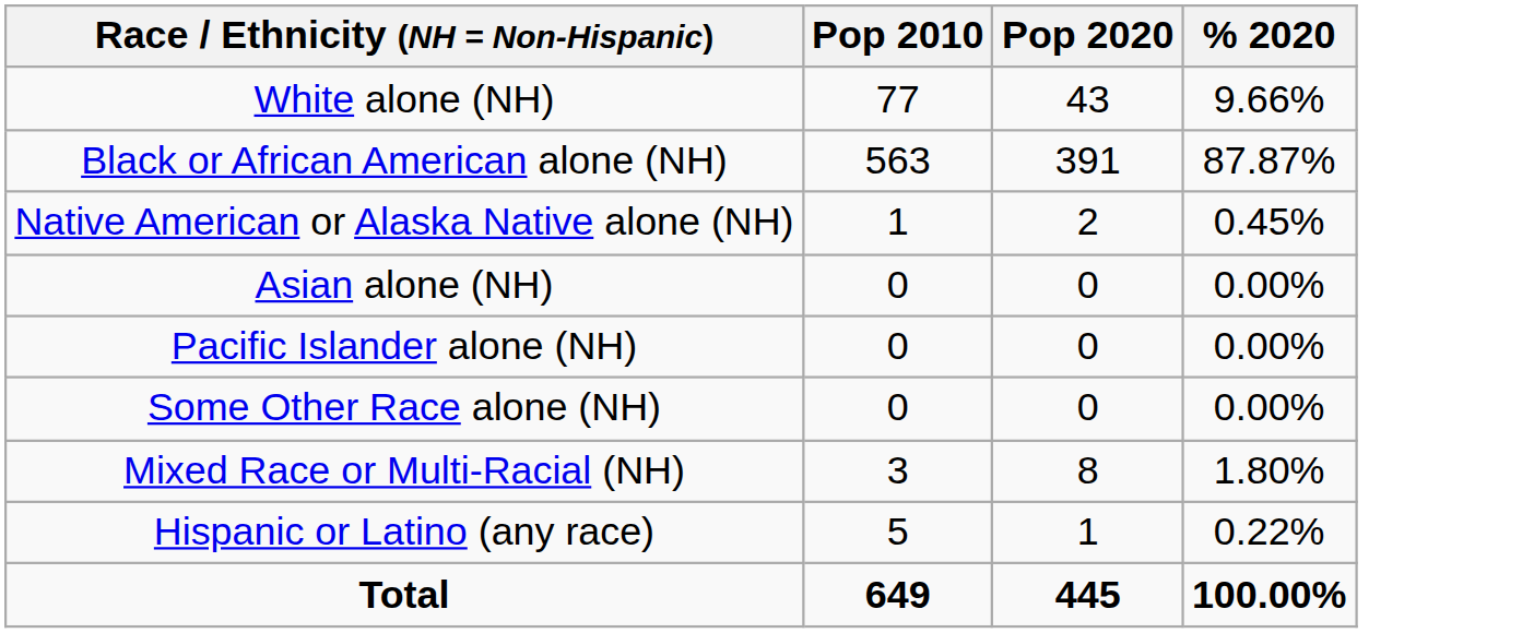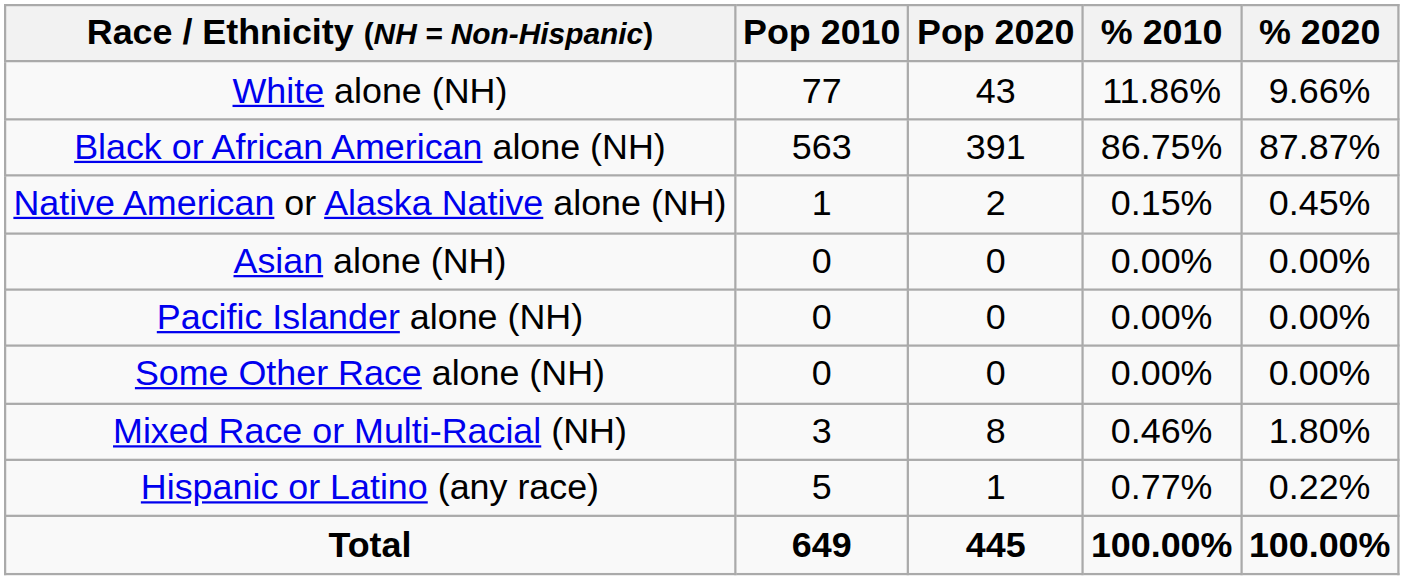 <table class="wikitable" style="text-align:center;">
 <tr>
 <th>Race / Ethnicity <small>(<em>NH = Non-Hispanic</em>)</small></th>
 <th>Pop 2010</th>
 <th>Pop 2020</th>
+<th>% 2010</th>
 <th>% 2020</th>
 </tr>
 <tr>
 <td><a href='#'>White</a> alone (NH)</td>
 <td>77</td>
 <td>43</td>
+<td>11.86%</td>
 <td>9.66%</td>
 </tr>
 <tr>
 <td><a href='#'>Black or African American</a> alone (NH)</td>
 <td>563</td>
 <td>391</td>
+<td>86.75%</td>
 <td>87.87%</td>
 </tr>
 <tr>
 <td><a href='#'>Native American</a> or <a href='#'>Alaska Native</a> alone (NH)</td>
 <td>1</td>
 <td>2</td>
+<td>0.15%</td>
 <td>0.45%</td>
 </tr>
 <tr>
 <td><a href='#'>Asian</a> alone (NH)</td>
 <td>0</td>
 <td>0</td>
 <td>0.00%</td>
+<td>0.00%</td>
 </tr>
 <tr>
 <td><a href='#'>Pacific Islander</a> alone (NH)</td>
 <td>0</td>
 <td>0</td>
+<td>0.00%</td>
 <td>0.00%</td>
 </tr>
 <tr>
 <td><a href='#'>Some Other Race</a> alone (NH)</td>
 <td>0</td>
 <td>0</td>
 <td>0.00%</td>
+<td>0.00%</td>
 </tr>
 <tr>
 <td><a href='#'>Mixed Race or Multi-Racial</a> (NH)</td>
 <td>3</td>
 <td>8</td>
+<td>0.46%</td>
 <td>1.80%</td>
 </tr>
 <tr>
 <td><a href='#'>Hispanic or Latino</a> (any race)</td>
 <td>5</td>
 <td>1</td>
+<td>0.77%</td>
 <td>0.22%</td>
 </tr>
 <tr>
 <td><strong>Total</strong></td>
 <td><strong>649</strong></td>
 <td><strong>445</strong></td>
 <td><strong>100.00%</strong></td>
+<td><strong>100.00%</strong></td>
 </tr>
 </table>
